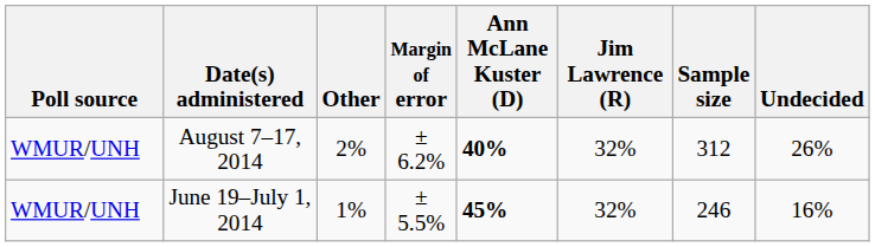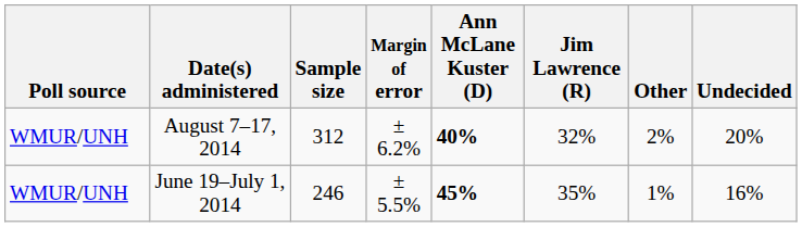 <table class="wikitable">
 <tr valign= bottom>
 <th style="width:190px;">Poll source</th>
 <th style="width:175px;">Date(s)<br>administered</th>
-<th>Other</th>
+<th class=small>Sample<br>size</th>
 <th><small>Margin of</small><br>error</th>
 <th style="width:110px;">Ann McLane<br>Kuster (D)</th>
 <th style="width:110px;">Jim<br>Lawrence (R)</th>
-<th class=small>Sample<br>size</th>
+<th>Other</th>
 <th>Undecided</th>
 </tr>
 <tr>
 <td><a href='#'>WMUR</a>/<a href='#'>UNH</a></td>
 <td align=center>August 7–17, 2014</td>
-<td align=center>2%</td>
+<td align=center>312</td>
 <td align=center>± 6.2%</td>
 <td><strong>40%</strong></td>
 <td align=center>32%</td>
-<td align=center>312</td>
-<td align=center>26%</td>
+<td align=center>2%</td>
+<td align=center>20%</td>
 </tr>
 <tr>
 <td><a href='#'>WMUR</a>/<a href='#'>UNH</a></td>
 <td align=center>June 19–July 1, 2014</td>
-<td align=center>1%</td>
+<td align=center>246</td>
 <td align=center>± 5.5%</td>
 <td><strong>45%</strong></td>
-<td align=center>32%</td>
-<td align=center>246</td>
+<td align=center>35%</td>
+<td align=center>1%</td>
 <td align=center>16%</td>
 </tr>
 </table>
